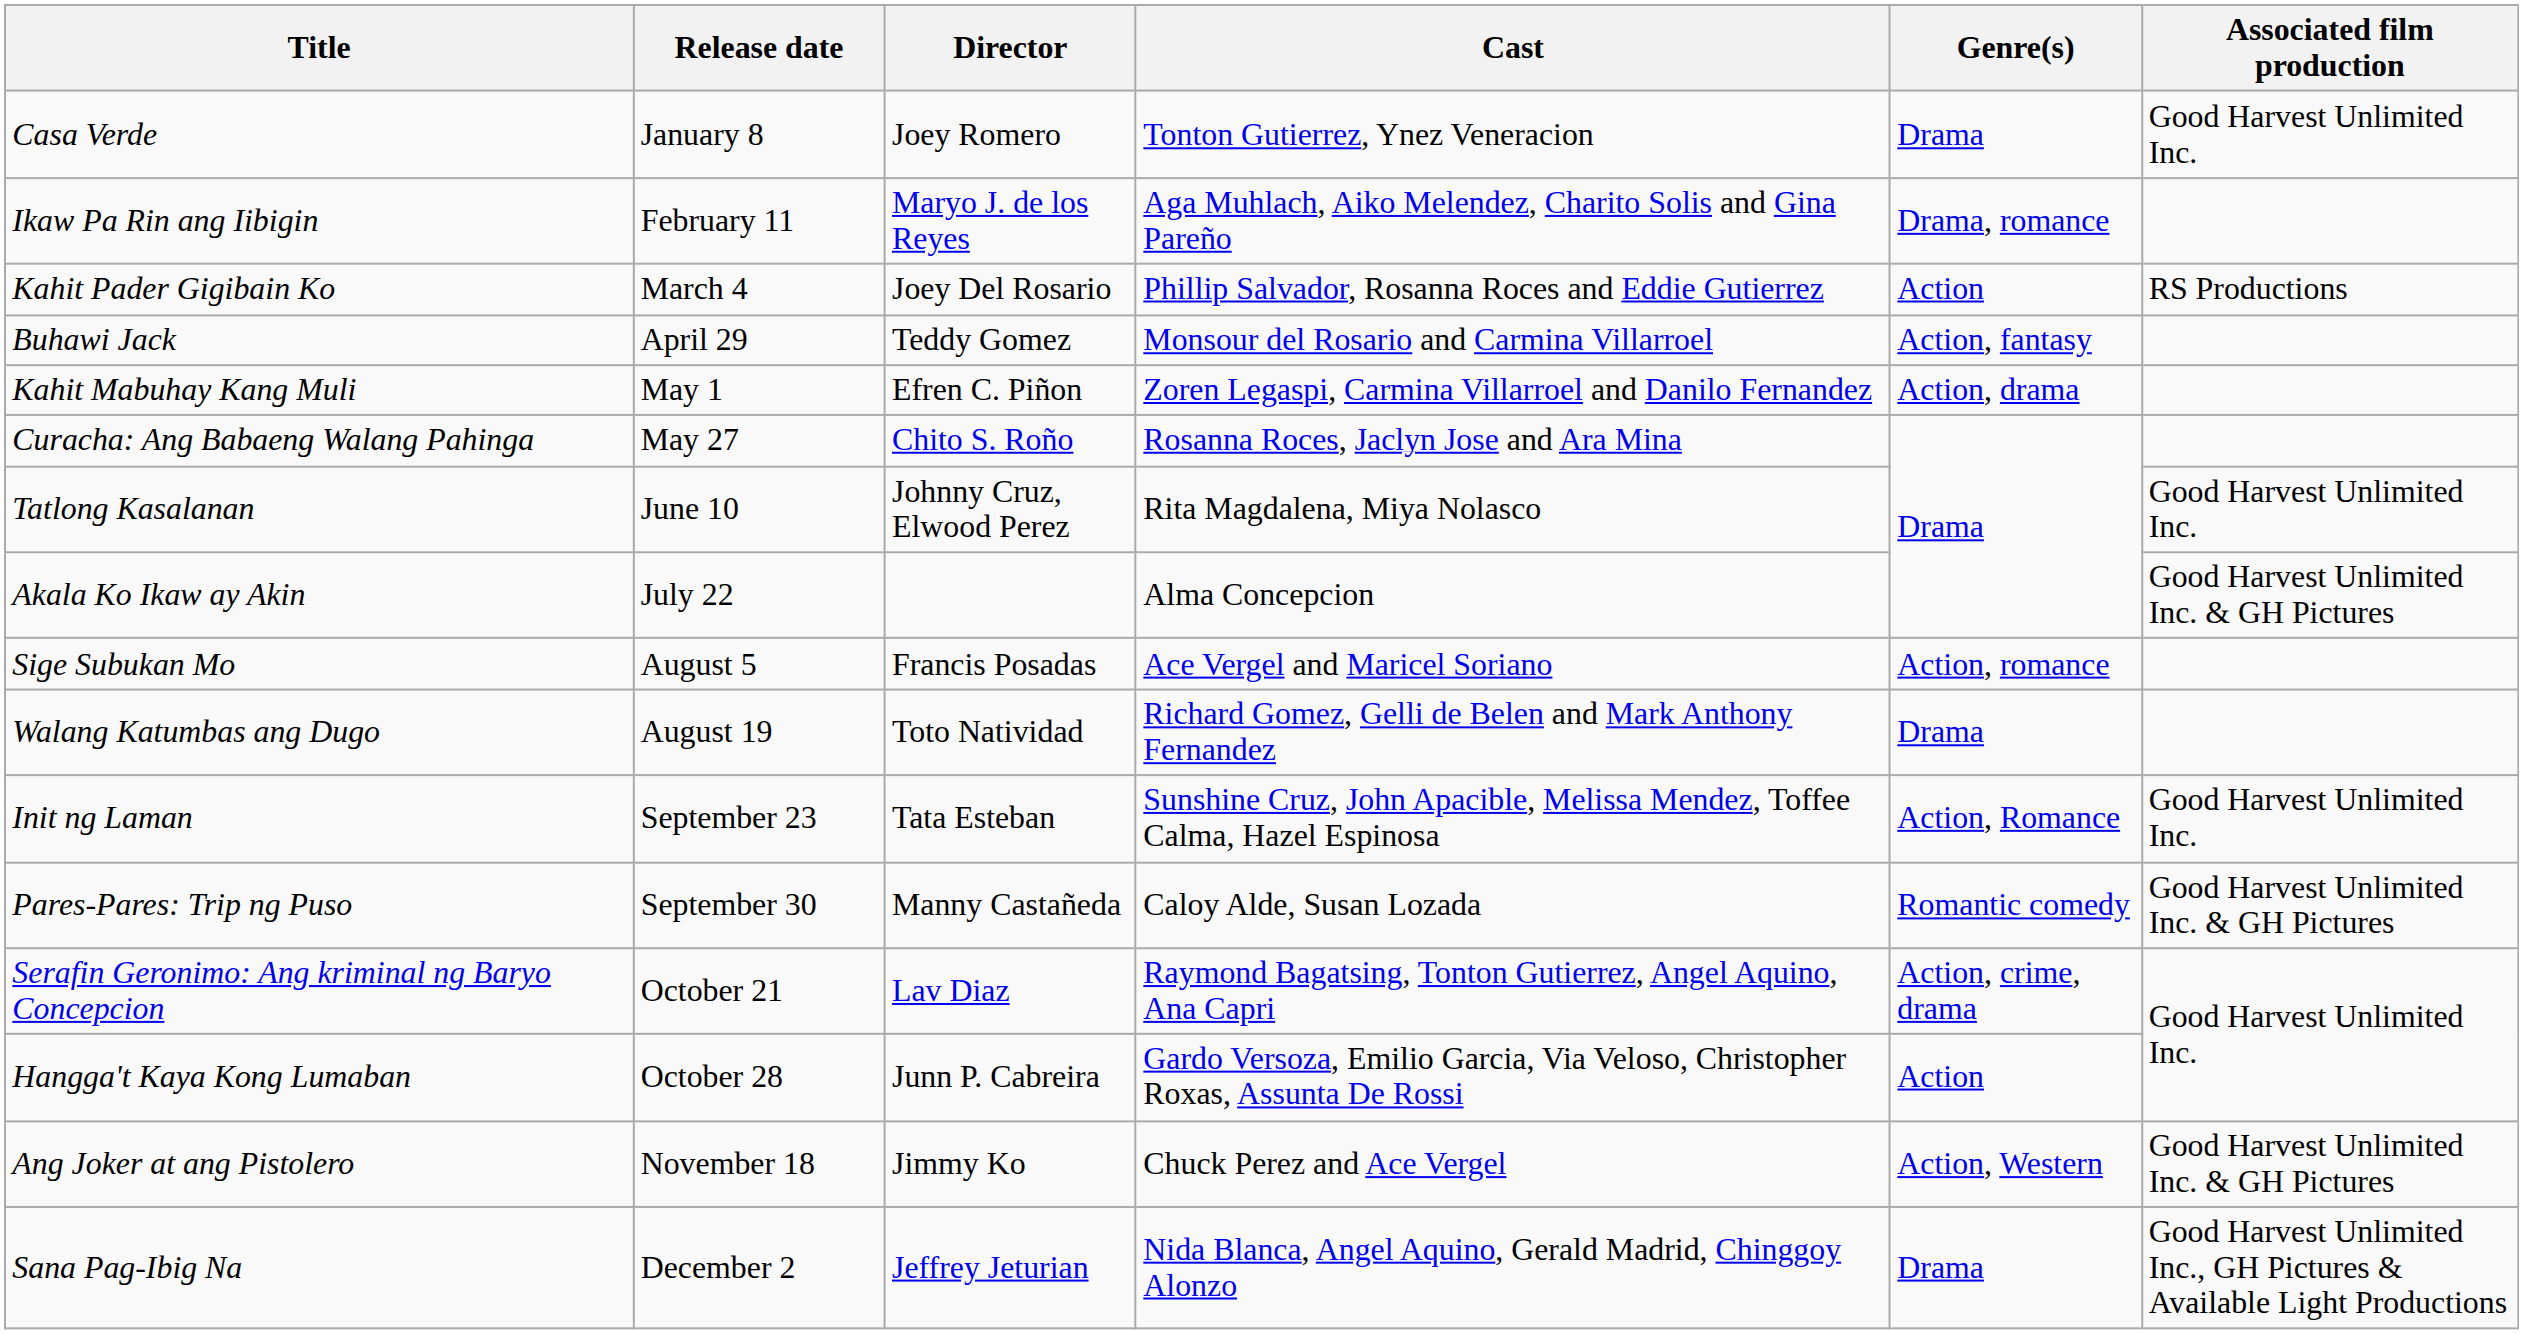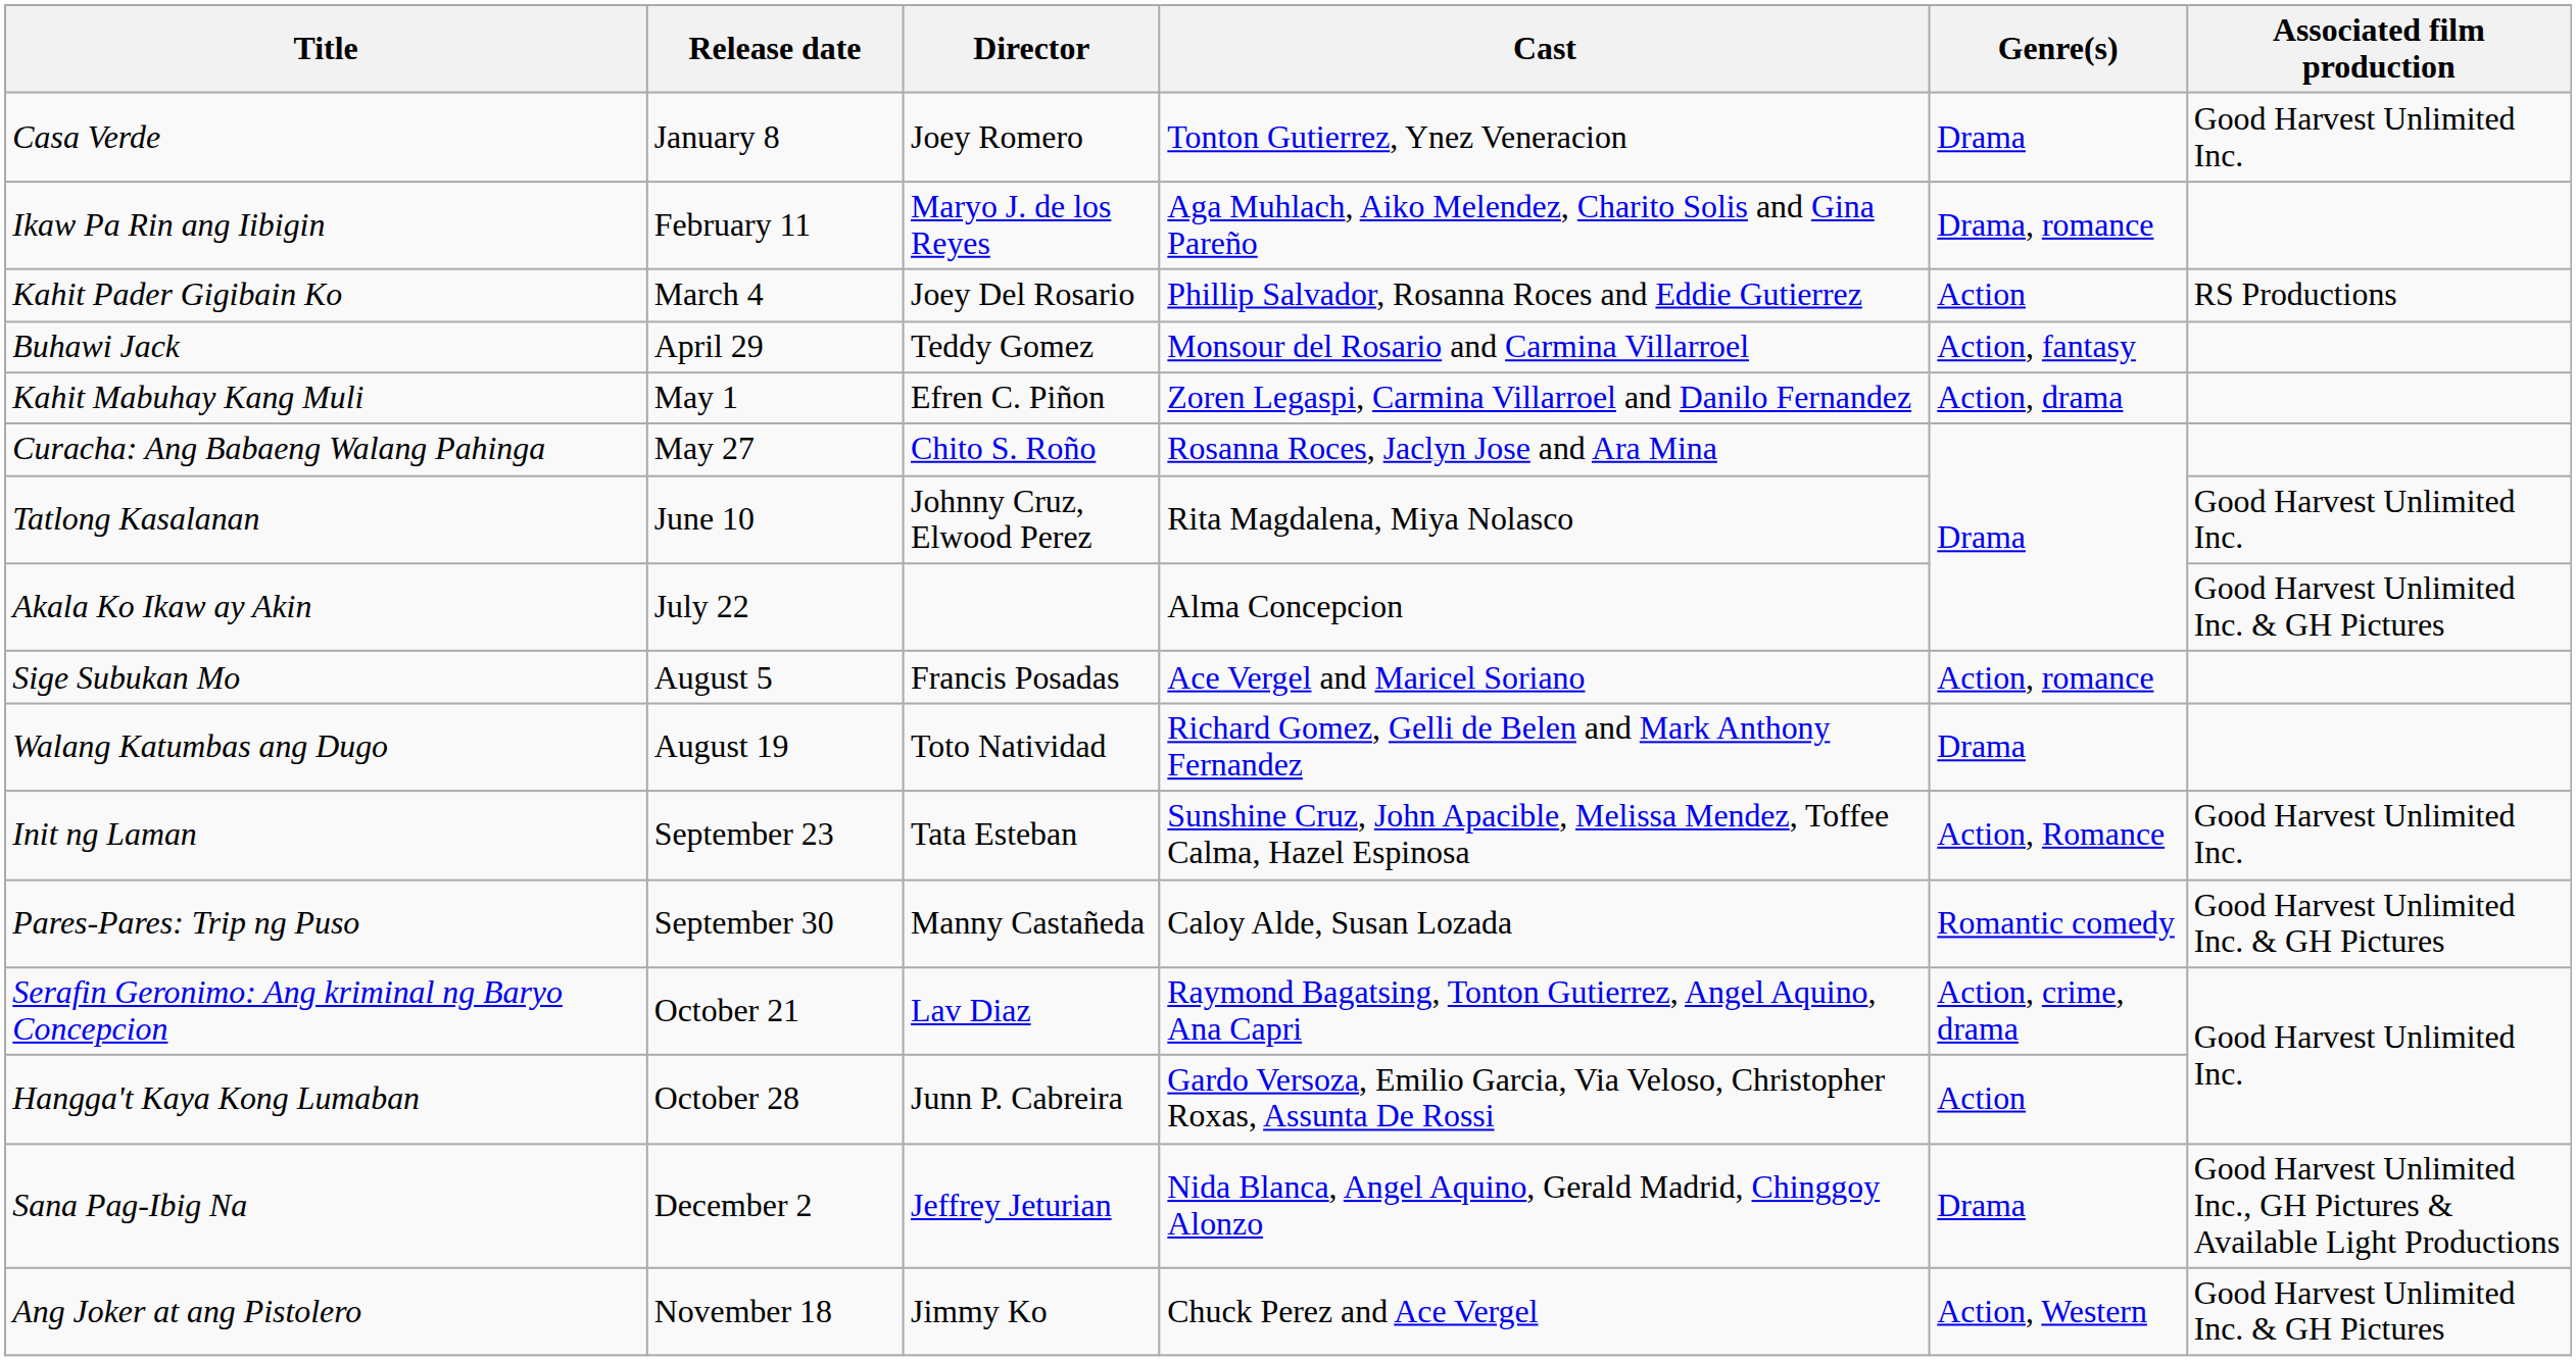 <table class="wikitable" style="width:100%;">
 <tr>
 <th style="width:25%;">Title</th>
 <th style="width:10%;">Release date</th>
 <th style="width:10%;">Director</th>
 <th style="width:30%;">Cast</th>
 <th style="width:10%;">Genre(s)</th>
 <th style="width:15%;">Associated film production</th>
 </tr>
 <tr>
 <td><em>Casa Verde</em></td>
 <td>January 8</td>
 <td>Joey Romero</td>
 <td><a href='#'>Tonton Gutierrez</a>, Ynez Veneracion</td>
 <td><a href='#'>Drama</a></td>
 <td>Good Harvest Unlimited Inc.</td>
 </tr>
 <tr>
 <td><em>Ikaw Pa Rin ang Iibigin</em></td>
 <td>February 11</td>
 <td><a href='#'>Maryo J. de los Reyes</a></td>
 <td><a href='#'>Aga Muhlach</a>, <a href='#'>Aiko Melendez</a>, <a href='#'>Charito Solis</a> and <a href='#'>Gina Pareño</a></td>
 <td><a href='#'>Drama</a>, <a href='#'>romance</a></td>
 <td></td>
 </tr>
 <tr>
 <td><em>Kahit Pader Gigibain Ko</em></td>
 <td>March 4</td>
 <td>Joey Del Rosario</td>
 <td><a href='#'>Phillip Salvador</a>, Rosanna Roces and <a href='#'>Eddie Gutierrez</a></td>
 <td><a href='#'>Action</a></td>
 <td>RS Productions</td>
 </tr>
 <tr>
 <td><em>Buhawi Jack</em></td>
 <td>April 29</td>
 <td>Teddy Gomez</td>
 <td><a href='#'>Monsour del Rosario</a> and <a href='#'>Carmina Villarroel</a></td>
 <td><a href='#'>Action</a>, <a href='#'>fantasy</a></td>
 <td></td>
 </tr>
 <tr>
 <td><em>Kahit Mabuhay Kang Muli</em></td>
 <td>May 1</td>
 <td>Efren C. Piñon</td>
 <td><a href='#'>Zoren Legaspi</a>, <a href='#'>Carmina Villarroel</a> and <a href='#'>Danilo Fernandez</a></td>
 <td><a href='#'>Action</a>, <a href='#'>drama</a></td>
 <td></td>
 </tr>
 <tr>
 <td><em>Curacha: Ang Babaeng Walang Pahinga</em></td>
 <td>May 27</td>
 <td><a href='#'>Chito S. Roño</a></td>
 <td><a href='#'>Rosanna Roces</a>, <a href='#'>Jaclyn Jose</a> and <a href='#'>Ara Mina</a></td>
 <td rowspan="3"><a href='#'>Drama</a></td>
 <td></td>
 </tr>
 <tr>
 <td><em>Tatlong Kasalanan</em></td>
 <td>June 10</td>
 <td>Johnny Cruz, Elwood Perez</td>
 <td>Rita Magdalena, Miya Nolasco</td>
 <td>Good Harvest Unlimited Inc.</td>
 </tr>
 <tr>
 <td><em>Akala Ko Ikaw ay Akin</em></td>
 <td>July 22</td>
 <td></td>
 <td>Alma Concepcion</td>
 <td>Good Harvest Unlimited Inc. & GH Pictures</td>
 </tr>
 <tr>
 <td><em>Sige Subukan Mo</em></td>
 <td>August 5</td>
 <td>Francis Posadas</td>
 <td><a href='#'>Ace Vergel</a> and <a href='#'>Maricel Soriano</a></td>
 <td><a href='#'>Action</a>, <a href='#'>romance</a></td>
 <td></td>
 </tr>
 <tr>
 <td><em>Walang Katumbas ang Dugo</em></td>
 <td>August 19</td>
 <td>Toto Natividad</td>
 <td><a href='#'>Richard Gomez</a>, <a href='#'>Gelli de Belen</a> and <a href='#'>Mark Anthony Fernandez</a></td>
 <td><a href='#'>Drama</a></td>
 <td></td>
 </tr>
 <tr>
 <td><em>Init ng Laman</em></td>
 <td>September 23</td>
 <td>Tata Esteban</td>
 <td><a href='#'>Sunshine Cruz</a>, <a href='#'>John Apacible</a>, <a href='#'>Melissa Mendez</a>, Toffee Calma, Hazel Espinosa</td>
 <td><a href='#'>Action</a>, <a href='#'>Romance</a></td>
 <td>Good Harvest Unlimited Inc.</td>
 </tr>
 <tr>
 <td><em>Pares-Pares: Trip ng Puso</em></td>
 <td>September 30</td>
 <td>Manny Castañeda</td>
 <td>Caloy Alde, Susan Lozada</td>
 <td><a href='#'>Romantic comedy</a></td>
 <td>Good Harvest Unlimited Inc. & GH Pictures</td>
 </tr>
 <tr>
 <td><em><a href='#'>Serafin Geronimo: Ang kriminal ng Baryo Concepcion</a></em></td>
 <td>October 21</td>
 <td><a href='#'>Lav Diaz</a></td>
 <td><a href='#'>Raymond Bagatsing</a>, <a href='#'>Tonton Gutierrez</a>, <a href='#'>Angel Aquino</a>, <a href='#'>Ana Capri</a></td>
 <td><a href='#'>Action</a>, <a href='#'>crime</a>, <a href='#'>drama</a></td>
 <td rowspan="2">Good Harvest Unlimited Inc.</td>
 </tr>
 <tr>
 <td><em>Hangga't Kaya Kong Lumaban</em></td>
 <td>October 28</td>
 <td>Junn P. Cabreira</td>
 <td><a href='#'>Gardo Versoza</a>, Emilio Garcia, Via Veloso, Christopher Roxas, <a href='#'>Assunta De Rossi</a></td>
 <td><a href='#'>Action</a></td>
 </tr>
 <tr>
+<td><em>Sana Pag-Ibig Na</em></td>
+<td>December 2</td>
+<td><a href='#'>Jeffrey Jeturian</a></td>
+<td><a href='#'>Nida Blanca</a>, <a href='#'>Angel Aquino</a>, Gerald Madrid, <a href='#'>Chinggoy Alonzo</a></td>
+<td><a href='#'>Drama</a></td>
+<td>Good Harvest Unlimited Inc., GH Pictures & Available Light Productions</td>
+</tr>
+<tr>
 <td><em>Ang Joker at ang Pistolero</em></td>
 <td>November 18</td>
 <td>Jimmy Ko</td>
 <td>Chuck Perez and <a href='#'>Ace Vergel</a></td>
 <td><a href='#'>Action</a>, <a href='#'>Western</a></td>
 <td>Good Harvest Unlimited Inc. & GH Pictures</td>
 </tr>
-<tr>
-<td><em>Sana Pag-Ibig Na</em></td>
-<td>December 2</td>
-<td><a href='#'>Jeffrey Jeturian</a></td>
-<td><a href='#'>Nida Blanca</a>, <a href='#'>Angel Aquino</a>, Gerald Madrid, <a href='#'>Chinggoy Alonzo</a></td>
-<td><a href='#'>Drama</a></td>
-<td>Good Harvest Unlimited Inc., GH Pictures & Available Light Productions</td>
-</tr>
 </table>
